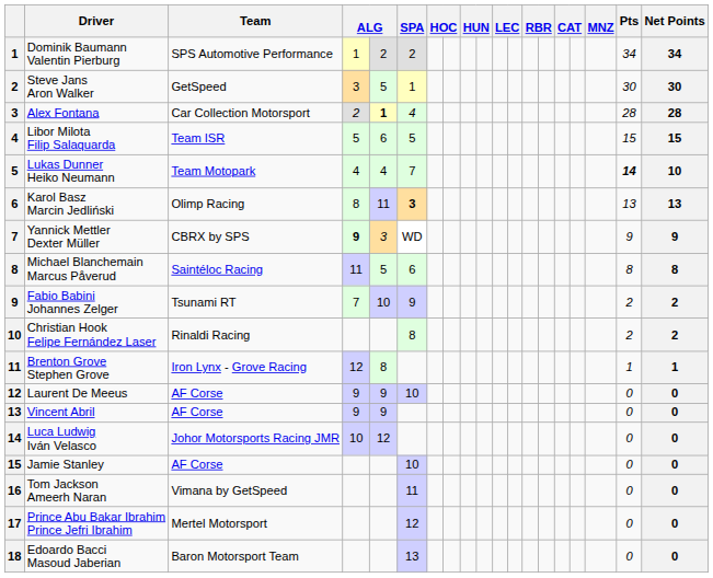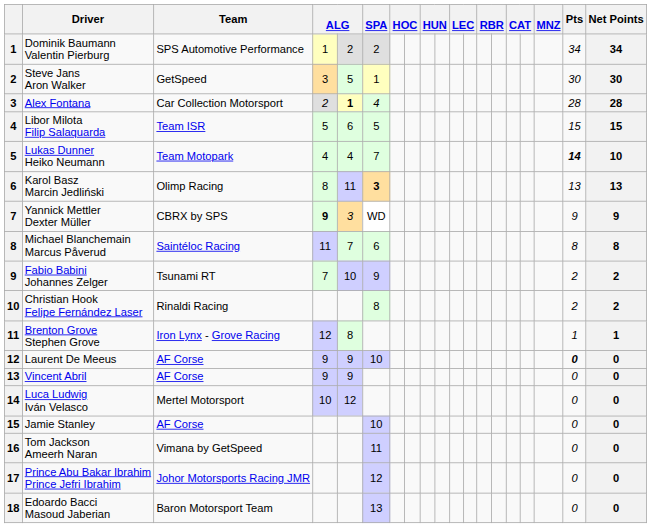 <table class="wikitable" style="font-size:85%; text-align:center">
 <tr>
 <th valign="middle"></th>
 <th valign="middle">Driver</th>
 <th>Team</th>
 <th colspan="2" style="width: 4em;"><br><a href='#'>ALG</a></th>
 <th><br><a href='#'>SPA</a></th>
 <th colspan="2"><br><a href='#'>HOC</a></th>
 <th colspan="2"><br><a href='#'>HUN</a></th>
 <th colspan="2"><br><a href='#'>LEC</a></th>
 <th colspan="2"><br><a href='#'>RBR</a></th>
 <th colspan="2"><br><a href='#'>CAT</a></th>
 <th><br><a href='#'>MNZ</a></th>
 <th valign="middle">Pts</th>
 <th valign="middle">Net Points</th>
 </tr>
 <tr>
 <th>1</th>
 <td align="left"> Dominik Baumann<br> Valentin Pierburg</td>
 <td align="left"> SPS Automotive Performance</td>
 <td style="background:#ffffbf;">1</td>
 <td style="background:#dfdfdf;">2</td>
 <td style="background:#dfdfdf;">2</td>
 <td></td>
 <td></td>
 <td></td>
 <td></td>
 <td></td>
 <td></td>
 <td></td>
 <td></td>
 <td></td>
 <td></td>
 <td></td>
 <td><em>34</em></td>
 <th>34</th>
 </tr>
 <tr>
 <th>2</th>
 <td align="left"> Steve Jans<br> Aron Walker</td>
 <td align="left"> GetSpeed</td>
 <td style="background:#ffdf9f;">3</td>
 <td style="background:#dfffdf;">5</td>
 <td style="background:#ffffbf;">1</td>
 <td></td>
 <td></td>
 <td></td>
 <td></td>
 <td></td>
 <td></td>
 <td></td>
 <td></td>
 <td></td>
 <td></td>
 <td></td>
 <td><em>30</em></td>
 <th>30</th>
 </tr>
 <tr>
 <th>3</th>
 <td align="left"> <a href='#'>Alex Fontana</a><br> </td>
 <td align="left"> Car Collection Motorsport</td>
 <td style="background:#dfdfdf;"><em>2</em></td>
 <td style="background:#ffffbf;"><strong>1</strong></td>
 <td style="background:#dfffdf;"><em>4</em></td>
 <td></td>
 <td></td>
 <td></td>
 <td></td>
 <td></td>
 <td></td>
 <td></td>
 <td></td>
 <td></td>
 <td></td>
 <td></td>
 <td><em>28</em></td>
 <th>28</th>
 </tr>
 <tr>
 <th>4</th>
 <td align="left"> Libor Milota<br> <a href='#'>Filip Salaquarda</a></td>
 <td align="left"> <a href='#'>Team ISR</a></td>
 <td style="background:#dfffdf;">5</td>
 <td style="background:#dfffdf;">6</td>
 <td style="background:#dfffdf;">5</td>
 <td></td>
 <td></td>
 <td></td>
 <td></td>
 <td></td>
 <td></td>
 <td></td>
 <td></td>
 <td></td>
 <td></td>
 <td></td>
 <td><em>15</em></td>
 <th>15</th>
 </tr>
 <tr>
 <th>5</th>
 <td align="left"> <a href='#'>Lukas Dunner</a><br> Heiko Neumann</td>
 <td align="left"> <a href='#'>Team Motopark</a></td>
 <td style="background:#dfffdf;">4</td>
 <td style="background:#dfffdf;">4</td>
 <td style="background:#dfffdf;">7</td>
 <td></td>
 <td></td>
 <td></td>
 <td></td>
 <td></td>
 <td></td>
 <td></td>
 <td></td>
 <td></td>
 <td></td>
 <td></td>
 <td><strong><em>14</em></strong></td>
 <th>10</th>
 </tr>
 <tr>
 <th>6</th>
 <td align="left"> Karol Basz<br> Marcin Jedliński</td>
 <td align="left"> Olimp Racing</td>
 <td style="background:#dfffdf;">8</td>
 <td style="background:#cfcfff;">11</td>
 <td style="background:#ffdf9f;"><strong>3</strong></td>
 <td></td>
 <td></td>
 <td></td>
 <td></td>
 <td></td>
 <td></td>
 <td></td>
 <td></td>
 <td></td>
 <td></td>
 <td></td>
 <td><em>13</em></td>
 <th>13</th>
 </tr>
 <tr>
 <th>7</th>
 <td align="left"> Yannick Mettler<br> Dexter Müller</td>
 <td align="left"> CBRX by SPS</td>
 <td style="background:#dfffdf;"><strong>9</strong></td>
 <td style="background:#ffdf9f;"><em>3</em></td>
 <td style="background:#ffffff;">WD</td>
 <td></td>
 <td></td>
 <td></td>
 <td></td>
 <td></td>
 <td></td>
 <td></td>
 <td></td>
 <td></td>
 <td></td>
 <td></td>
 <td><em>9</em></td>
 <th>9</th>
 </tr>
 <tr>
 <th>8</th>
 <td align="left"> Michael Blanchemain<br> Marcus Påverud</td>
 <td align="left"> <a href='#'>Saintéloc Racing</a></td>
 <td style="background:#cfcfff;">11</td>
-<td style="background:#dfffdf;">5</td>
+<td style="background:#dfffdf;">7</td>
 <td style="background:#dfffdf;">6</td>
 <td></td>
 <td></td>
 <td></td>
 <td></td>
 <td></td>
 <td></td>
 <td></td>
 <td></td>
 <td></td>
 <td></td>
 <td></td>
 <td><em>8</em></td>
 <th>8</th>
 </tr>
 <tr>
 <th>9</th>
 <td align="left"> <a href='#'>Fabio Babini</a><br> Johannes Zelger</td>
 <td align="left"> Tsunami RT</td>
 <td style="background:#dfffdf;">7</td>
 <td style="background:#cfcfff;">10</td>
 <td style="background:#cfcfff;">9</td>
 <td></td>
 <td></td>
 <td></td>
 <td></td>
 <td></td>
 <td></td>
 <td></td>
 <td></td>
 <td></td>
 <td></td>
 <td></td>
 <td><em>2</em></td>
 <th>2</th>
 </tr>
 <tr>
 <th>10</th>
 <td align="left"> Christian Hook<br> <a href='#'>Felipe Fernández Laser</a></td>
 <td align="left"> Rinaldi Racing</td>
 <td></td>
 <td></td>
 <td style="background:#dfffdf;">8</td>
 <td></td>
 <td></td>
 <td></td>
 <td></td>
 <td></td>
 <td></td>
 <td></td>
 <td></td>
 <td></td>
 <td></td>
 <td></td>
 <td><em>2</em></td>
 <th>2</th>
 </tr>
 <tr>
 <th>11</th>
 <td align="left"> <a href='#'>Brenton Grove</a><br> Stephen Grove</td>
 <td align="left"> <a href='#'>Iron Lynx</a> - <a href='#'>Grove Racing</a></td>
 <td style="background:#cfcfff;">12</td>
 <td style="background:#dfffdf;">8</td>
 <td></td>
 <td></td>
 <td></td>
 <td></td>
 <td></td>
 <td></td>
 <td></td>
 <td></td>
 <td></td>
 <td></td>
 <td></td>
 <td></td>
 <td><em>1</em></td>
 <th>1</th>
 </tr>
 <tr>
 <th>12</th>
 <td align="left"> Laurent De Meeus</td>
 <td align="left"> <a href='#'>AF Corse</a></td>
 <td style="background:#cfcfff;">9</td>
 <td style="background:#cfcfff;">9</td>
 <td style="background:#cfcfff;">10</td>
 <td></td>
 <td></td>
 <td></td>
 <td></td>
 <td></td>
 <td></td>
 <td></td>
 <td></td>
 <td></td>
 <td></td>
 <td></td>
-<td><em>0</em></td>
+<td><strong><em>0</em></strong></td>
 <th>0</th>
 </tr>
 <tr>
 <th>13</th>
 <td align="left"> <a href='#'>Vincent Abril</a></td>
 <td align="left"> <a href='#'>AF Corse</a></td>
 <td style="background:#cfcfff;">9</td>
 <td style="background:#cfcfff;">9</td>
 <td></td>
 <td></td>
 <td></td>
 <td></td>
 <td></td>
 <td></td>
 <td></td>
 <td></td>
 <td></td>
 <td></td>
 <td></td>
 <td></td>
 <td><em>0</em></td>
 <th>0</th>
 </tr>
 <tr>
 <th>14</th>
 <td align="left"> <a href='#'>Luca Ludwig</a><br> Iván Velasco</td>
-<td align="left"> <a href='#'>Johor Motorsports Racing JMR</a></td>
+<td align="left"> Mertel Motorsport</td>
 <td style="background:#cfcfff;">10</td>
 <td style="background:#cfcfff;">12</td>
 <td></td>
 <td></td>
 <td></td>
 <td></td>
 <td></td>
 <td></td>
 <td></td>
 <td></td>
 <td></td>
 <td></td>
 <td></td>
 <td></td>
 <td><em>0</em></td>
 <th>0</th>
 </tr>
 <tr>
 <th>15</th>
 <td align="left"> Jamie Stanley</td>
 <td align="left"> <a href='#'>AF Corse</a></td>
 <td></td>
 <td></td>
 <td style="background:#cfcfff;">10</td>
 <td></td>
 <td></td>
 <td></td>
 <td></td>
 <td></td>
 <td></td>
 <td></td>
 <td></td>
 <td></td>
 <td></td>
 <td></td>
 <td><em>0</em></td>
 <th>0</th>
 </tr>
 <tr>
 <th>16</th>
 <td align="left"> Tom Jackson<br> Ameerh Naran</td>
 <td align="left"> Vimana by GetSpeed</td>
 <td></td>
 <td></td>
 <td style="background:#cfcfff;">11</td>
 <td></td>
 <td></td>
 <td></td>
 <td></td>
 <td></td>
 <td></td>
 <td></td>
 <td></td>
 <td></td>
 <td></td>
 <td></td>
 <td><em>0</em></td>
 <th>0</th>
 </tr>
 <tr>
 <th>17</th>
 <td align="left"> <a href='#'>Prince Abu Bakar Ibrahim</a><br> <a href='#'>Prince Jefri Ibrahim</a></td>
-<td align="left"> Mertel Motorsport</td>
+<td align="left"> <a href='#'>Johor Motorsports Racing JMR</a></td>
 <td></td>
 <td></td>
 <td style="background:#cfcfff;">12</td>
 <td></td>
 <td></td>
 <td></td>
 <td></td>
 <td></td>
 <td></td>
 <td></td>
 <td></td>
 <td></td>
 <td></td>
 <td></td>
 <td><em>0</em></td>
 <th>0</th>
 </tr>
 <tr>
 <th>18</th>
 <td align="left"> Edoardo Bacci<br> Masoud Jaberian</td>
 <td align="left"> Baron Motorsport Team</td>
 <td></td>
 <td></td>
 <td style="background:#cfcfff;">13</td>
 <td></td>
 <td></td>
 <td></td>
 <td></td>
 <td></td>
 <td></td>
 <td></td>
 <td></td>
 <td></td>
 <td></td>
 <td></td>
 <td><em>0</em></td>
 <th>0</th>
 </tr>
 </table>
